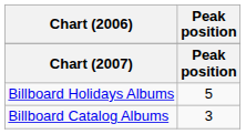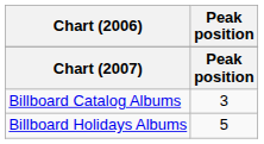 <table class="wikitable sortable">
 <tr>
 <th>Chart (2006)</th>
 <th>Peak<br>position</th>
 </tr>
 <tr>
 </tr>
 <tr>
 </tr>
 <tr>
 </tr>
 <tr>
 </tr>
 <tr>
 <th>Chart (2007)</th>
 <th>Peak<br>position</th>
 </tr>
 <tr>
+<td align="left"><a href='#'>Billboard Catalog Albums</a></td>
+<td style="text-align:center;">3</td>
+</tr>
+<tr>
 <td align="left"><a href='#'>Billboard Holidays Albums</a></td>
 <td style="text-align:center;">5</td>
 </tr>
-<tr>
-<td align="left"><a href='#'>Billboard Catalog Albums</a></td>
-<td style="text-align:center;">3</td>
-</tr>
 </table>
